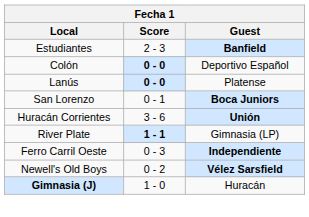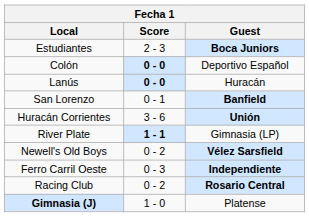 <table class="wikitable nowrap" style="font-size:88%; float:left; margin-right:1em;">
 <tr>
 <th colspan=3 align=center>Fecha 1</th>
 </tr>
 <tr>
 <th width="150">Local</th>
 <th width="75">Score</th>
 <th width="150">Guest</th>
 </tr>
 <tr align=center>
 <td>Estudiantes</td>
 <td>2 - 3</td>
-<td bgcolor=#D0E7FF><strong>Banfield</strong></td>
+<td bgcolor=#D0E7FF><strong>Boca Juniors</strong></td>
 </tr>
 <tr align=center>
 <td>Colón</td>
 <td bgcolor=#D0E7FF><strong>0 - 0</strong></td>
 <td>Deportivo Español</td>
 </tr>
 <tr align=center>
 <td>Lanús</td>
 <td bgcolor=#D0E7FF><strong>0 - 0</strong></td>
-<td>Platense</td>
+<td>Huracán</td>
 </tr>
 <tr align=center>
 <td>San Lorenzo</td>
 <td>0 - 1</td>
-<td bgcolor=#D0E7FF><strong>Boca Juniors</strong></td>
+<td bgcolor=#D0E7FF><strong>Banfield</strong></td>
 </tr>
 <tr align=center>
 <td>Huracán Corrientes</td>
 <td>3 - 6</td>
 <td bgcolor=#D0E7FF><strong>Unión</strong></td>
 </tr>
 <tr align=center>
 <td>River Plate</td>
 <td bgcolor=#D0E7FF><strong>1 - 1</strong></td>
 <td>Gimnasia (LP)</td>
 </tr>
 <tr align=center>
+<td>Newell's Old Boys</td>
+<td>0 - 2</td>
+<td bgcolor=#D0E7FF><strong>Vélez Sarsfield</strong></td>
+</tr>
+<tr align=center>
 <td>Ferro Carril Oeste</td>
 <td>0 - 3</td>
 <td bgcolor=#D0E7FF><strong>Independiente</strong></td>
 </tr>
 <tr align=center>
-<td>Newell's Old Boys</td>
+<td>Racing Club</td>
 <td>0 - 2</td>
-<td bgcolor=#D0E7FF><strong>Vélez Sarsfield</strong></td>
+<td bgcolor=#D0E7FF><strong>Rosario Central</strong></td>
 </tr>
 <tr align=center>
 <td bgcolor=#D0E7FF><strong>Gimnasia (J)</strong></td>
 <td>1 - 0</td>
-<td>Huracán</td>
+<td>Platense</td>
 </tr>
 </table>
